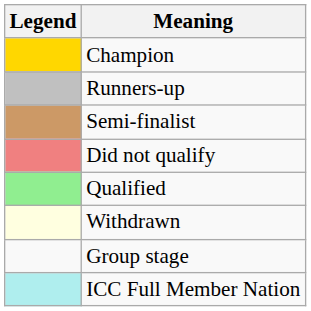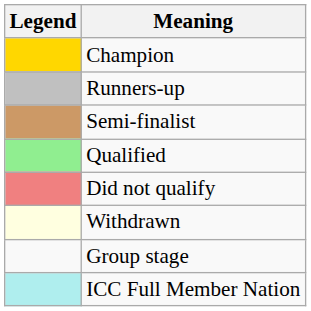 <table class="wikitable plainrowheaders">
 <tr>
 <th scope="col" style="width:50px">Legend</th>
 <th scope="col">Meaning</th>
 </tr>
 <tr>
 <td bgcolor="gold"></td>
 <td>Champion</td>
 </tr>
 <tr>
 <td bgcolor="silver"></td>
 <td>Runners-up</td>
 </tr>
 <tr>
 <td bgcolor="#cc9966"></td>
 <td>Semi-finalist</td>
 </tr>
 <tr>
+<td bgcolor="LightGreen"></td>
+<td>Qualified</td>
+</tr>
+<tr>
 <td bgcolor="LightCoral"></td>
 <td>Did not qualify</td>
-</tr>
-<tr>
-<td bgcolor="LightGreen"></td>
-<td>Qualified</td>
 </tr>
 <tr>
 <td bgcolor="LightYellow"></td>
 <td>Withdrawn</td>
 </tr>
 <tr>
 <td></td>
 <td>Group stage</td>
 </tr>
 <tr>
 <td bgcolor="PaleTurquoise"></td>
 <td>ICC Full Member Nation</td>
 </tr>
 </table>
